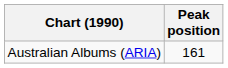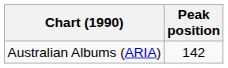 <table class="wikitable sortable">
 <tr>
 <th>Chart (1990)</th>
 <th>Peak<br>position</th>
 </tr>
 <tr>
 <td>Australian Albums (<a href='#'>ARIA</a>)</td>
-<td style="text-align:center;">161</td>
+<td style="text-align:center;">142</td>
 </tr>
 </table>
